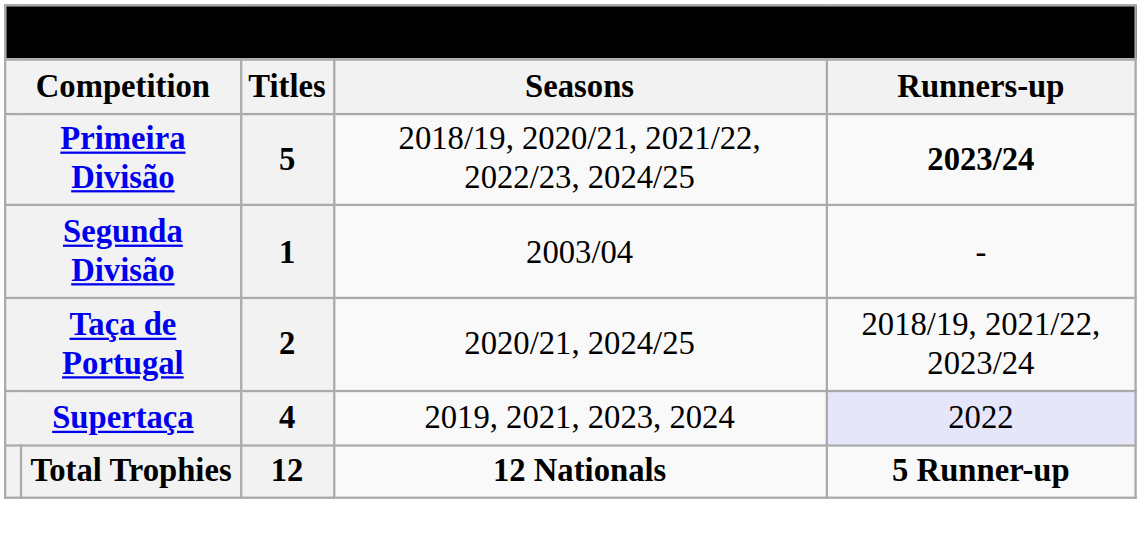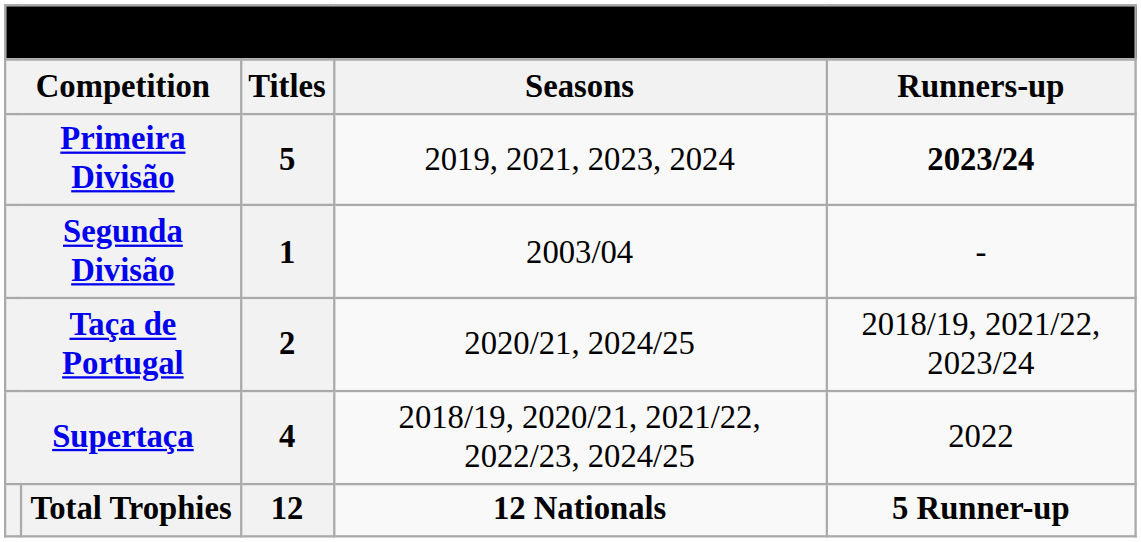 <table class="wikitable" width="80%" style="text-align:center; font-size:90%">
 <tr>
 <th colspan="5" style="background: #000000;"><span>National Competitions</span></th>
 </tr>
 <tr>
 <th colspan="2">Competition</th>
 <th>Titles</th>
 <th>Seasons</th>
 <th>Runners-up</th>
 </tr>
 <tr>
 <th colspan="2" rowspan="1"><a href='#'>Primeira Divisão</a></th>
 <th rowspan="1">5</th>
-<td rowspan="1">2018/19, 2020/21, 2021/22, 2022/23, 2024/25</td>
+<td>2019, 2021, 2023, 2024</td>
 <td rowspan="1"><strong>2023/24</strong></td>
 </tr>
 <tr>
 <th colspan="2"><a href='#'>Segunda Divisão</a></th>
 <th>1</th>
 <td>2003/04</td>
 <td>-</td>
 </tr>
 <tr>
 <th colspan="2" rowspan="1"><a href='#'>Taça de Portugal</a></th>
 <th>2</th>
 <td>2020/21, 2024/25</td>
 <td>2018/19, 2021/22, 2023/24</td>
 </tr>
 <tr>
 <th colspan="2"><a href='#'>Supertaça</a></th>
 <th>4</th>
-<td>2019, 2021, 2023, 2024</td>
-<td style="background: lavender;">2022</td>
+<td rowspan="1">2018/19, 2020/21, 2021/22, 2022/23, 2024/25</td>
+<td>2022</td>
 </tr>
 <tr>
 <th></th>
 <th>Total Trophies</th>
 <th>12</th>
 <td><strong>12 Nationals</strong></td>
 <td><strong>5 Runner-up</strong></td>
 </tr>
 </table>
